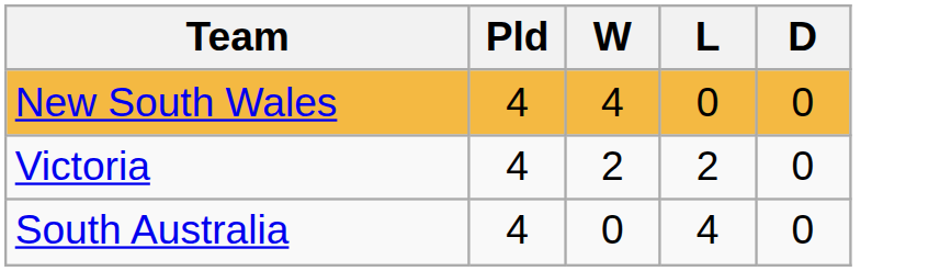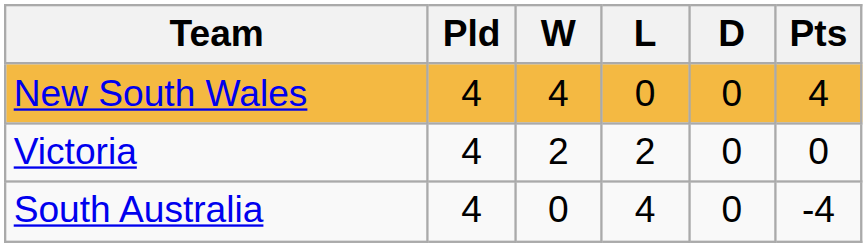 <table class="wikitable" style="text-align:center;">
 <tr>
 <th width=175>Team</th>
 <th style="width:30px;" abbr="Played">Pld</th>
 <th style="width:30px;" abbr="Won">W</th>
 <th style="width:30px;" abbr="Lost">L</th>
 <th style="width:30px;" abbr="Drawn">D</th>
+<th style="width:30px;" abbr="Points">Pts</th>
 </tr>
 <tr style="background:#f4b942;">
 <td style="text-align:left;"><a href='#'>New South Wales</a></td>
 <td>4</td>
 <td>4</td>
 <td>0</td>
 <td>0</td>
+<td>4</td>
 </tr>
 <tr>
 <td style="text-align:left;"><a href='#'>Victoria</a></td>
 <td>4</td>
 <td>2</td>
 <td>2</td>
+<td>0</td>
 <td>0</td>
 </tr>
 <tr>
 <td style="text-align:left;"><a href='#'>South Australia</a></td>
 <td>4</td>
 <td>0</td>
 <td>4</td>
 <td>0</td>
+<td>-4</td>
 </tr>
 </table>
